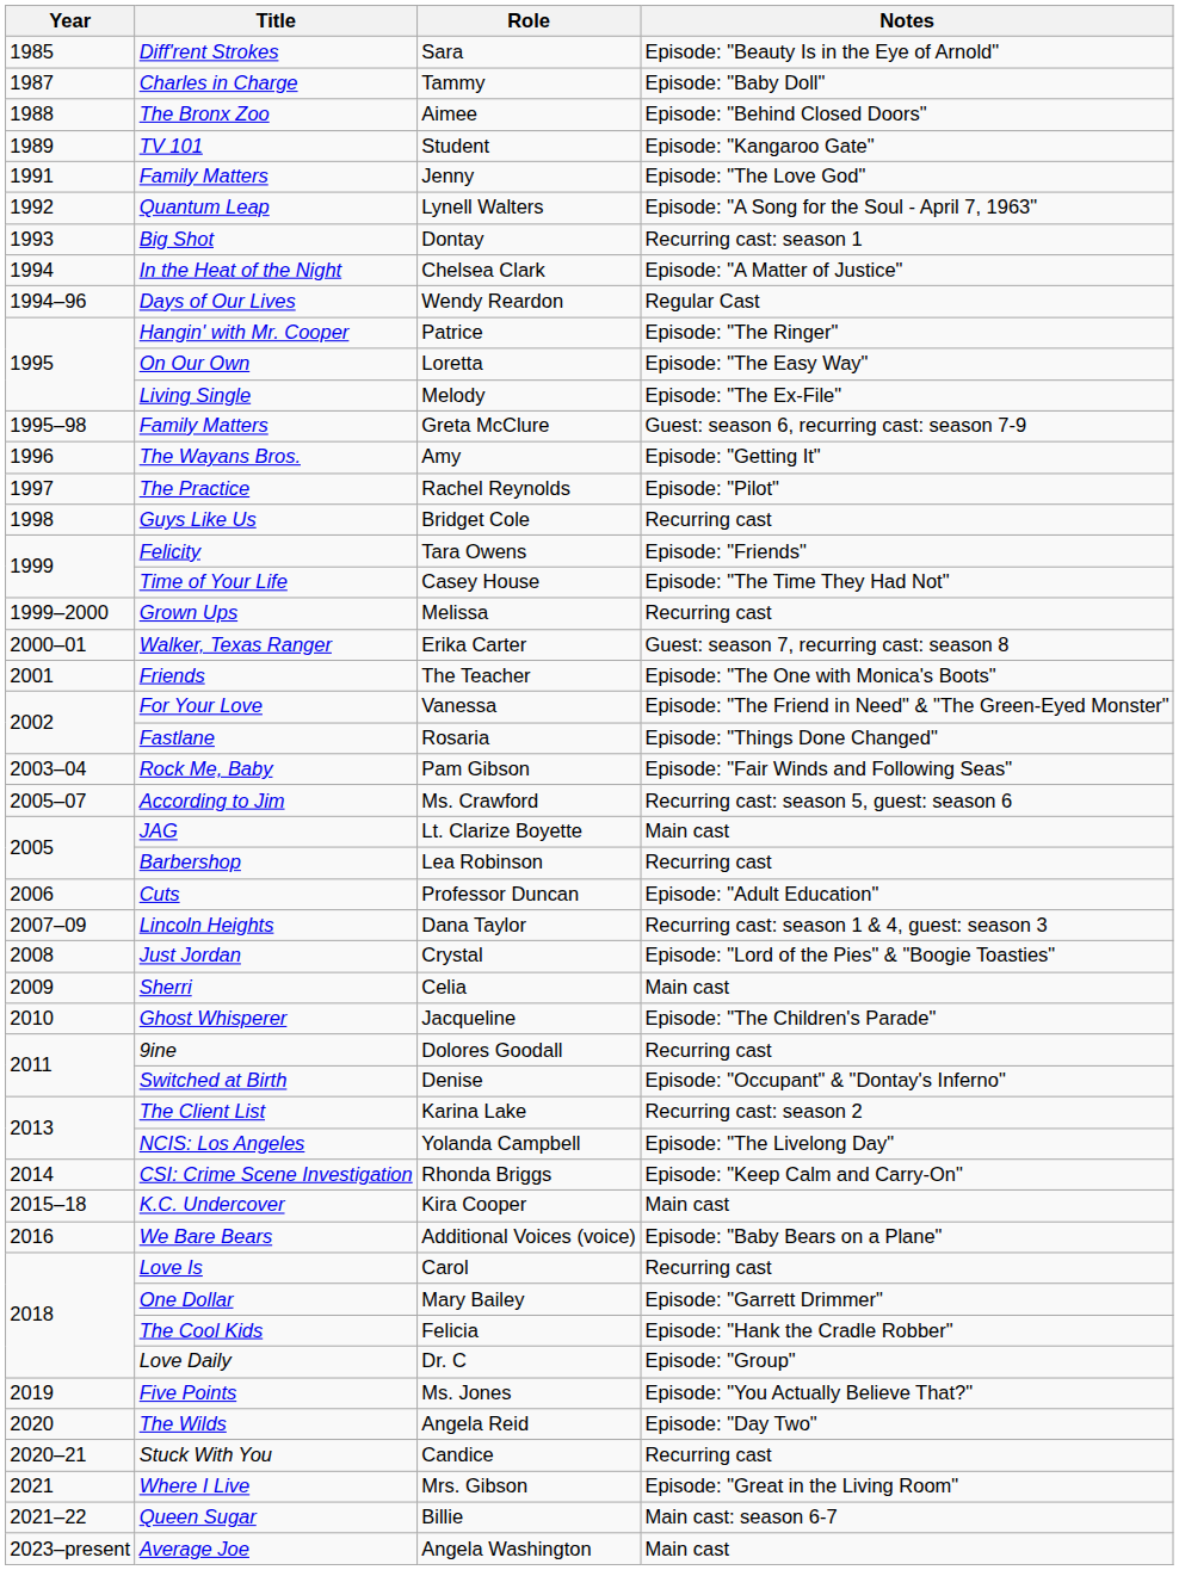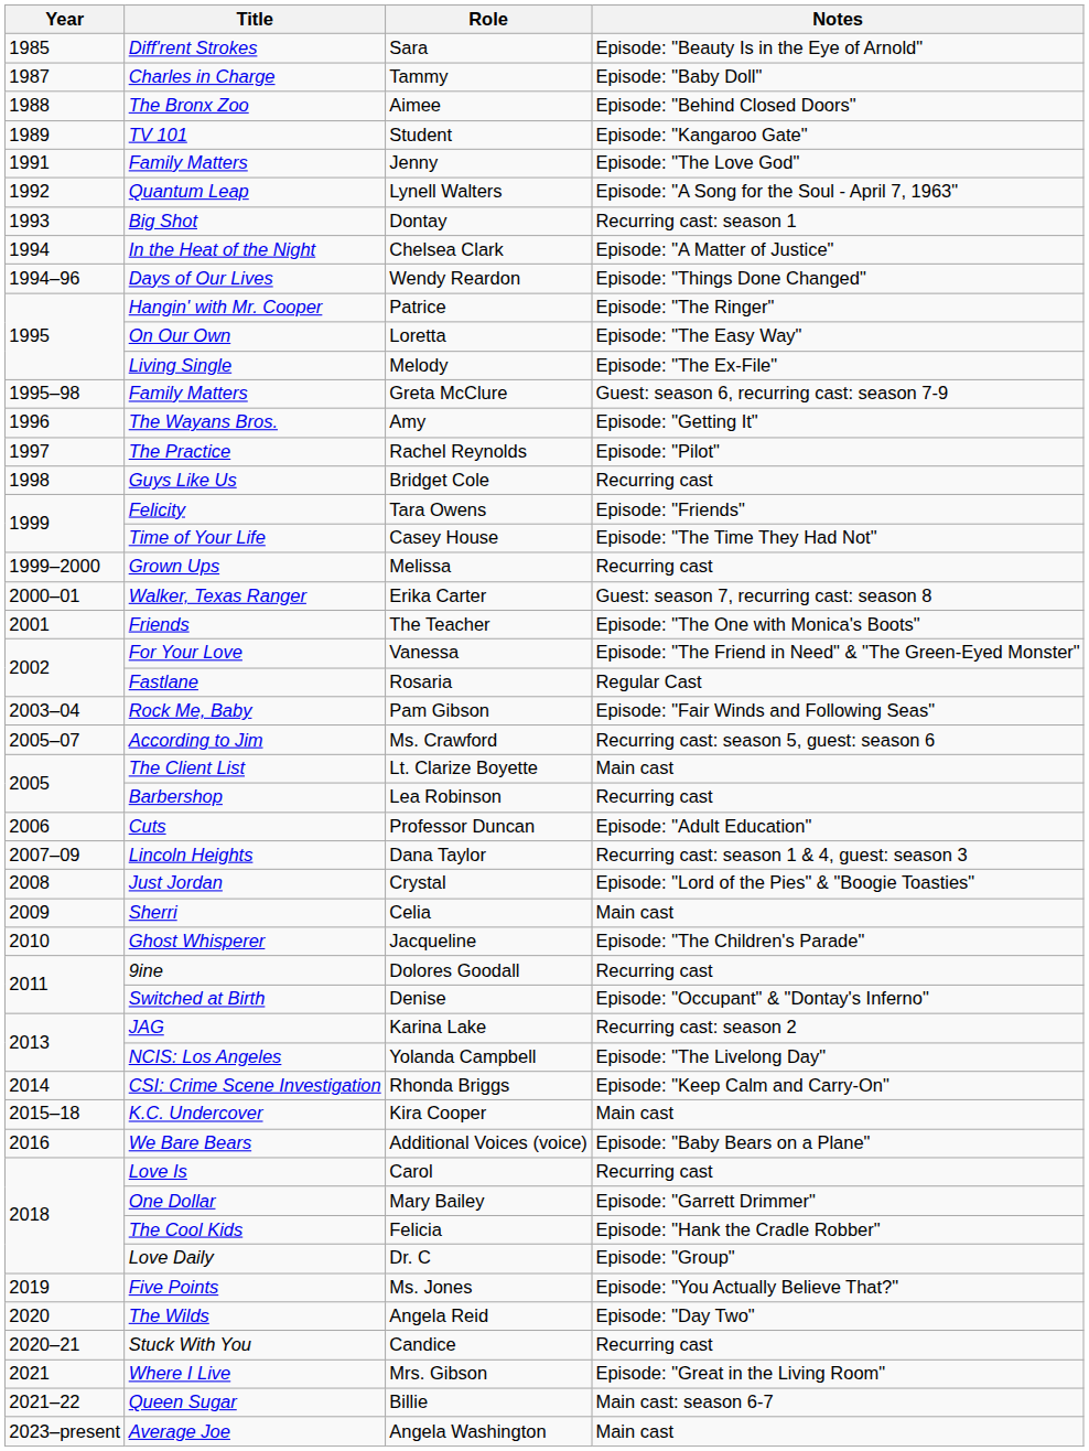 <table class="wikitable sortable">
 <tr>
 <th>Year</th>
 <th>Title</th>
 <th>Role</th>
 <th>Notes</th>
 </tr>
 <tr>
 <td>1985</td>
 <td><em><a href='#'>Diff'rent Strokes</a></em></td>
 <td>Sara</td>
 <td>Episode: "Beauty Is in the Eye of Arnold"</td>
 </tr>
 <tr>
 <td>1987</td>
 <td><em><a href='#'>Charles in Charge</a></em></td>
 <td>Tammy</td>
 <td>Episode: "Baby Doll"</td>
 </tr>
 <tr>
 <td>1988</td>
 <td><em><a href='#'>The Bronx Zoo</a></em></td>
 <td>Aimee</td>
 <td>Episode: "Behind Closed Doors"</td>
 </tr>
 <tr>
 <td>1989</td>
 <td><em><a href='#'>TV 101</a></em></td>
 <td>Student</td>
 <td>Episode: "Kangaroo Gate"</td>
 </tr>
 <tr>
 <td>1991</td>
 <td><em><a href='#'>Family Matters</a></em></td>
 <td>Jenny</td>
 <td>Episode: "The Love God"</td>
 </tr>
 <tr>
 <td>1992</td>
 <td><em><a href='#'>Quantum Leap</a></em></td>
 <td>Lynell Walters</td>
 <td>Episode: "A Song for the Soul - April 7, 1963"</td>
 </tr>
 <tr>
 <td>1993</td>
 <td><em><a href='#'>Big Shot</a></em></td>
 <td>Dontay</td>
 <td>Recurring cast: season 1</td>
 </tr>
 <tr>
 <td>1994</td>
 <td><em><a href='#'>In the Heat of the Night</a></em></td>
 <td>Chelsea Clark</td>
 <td>Episode: "A Matter of Justice"</td>
 </tr>
 <tr>
 <td>1994–96</td>
 <td><em><a href='#'>Days of Our Lives</a></em></td>
 <td>Wendy Reardon</td>
-<td>Regular Cast</td>
+<td>Episode: "Things Done Changed"</td>
 </tr>
 <tr>
 <td rowspan="3">1995</td>
 <td><em><a href='#'>Hangin' with Mr. Cooper</a></em></td>
 <td>Patrice</td>
 <td>Episode: "The Ringer"</td>
 </tr>
 <tr>
 <td><em><a href='#'>On Our Own</a></em></td>
 <td>Loretta</td>
 <td>Episode: "The Easy Way"</td>
 </tr>
 <tr>
 <td><em><a href='#'>Living Single</a></em></td>
 <td>Melody</td>
 <td>Episode: "The Ex-File"</td>
 </tr>
 <tr>
 <td>1995–98</td>
 <td><em><a href='#'>Family Matters</a></em></td>
 <td>Greta McClure</td>
 <td>Guest: season 6, recurring cast: season 7-9</td>
 </tr>
 <tr>
 <td>1996</td>
 <td><em><a href='#'>The Wayans Bros.</a></em></td>
 <td>Amy</td>
 <td>Episode: "Getting It"</td>
 </tr>
 <tr>
 <td>1997</td>
 <td><em><a href='#'>The Practice</a></em></td>
 <td>Rachel Reynolds</td>
 <td>Episode: "Pilot"</td>
 </tr>
 <tr>
 <td>1998</td>
 <td><em><a href='#'>Guys Like Us</a></em></td>
 <td>Bridget Cole</td>
 <td>Recurring cast</td>
 </tr>
 <tr>
 <td rowspan="2">1999</td>
 <td><em><a href='#'>Felicity</a></em></td>
 <td>Tara Owens</td>
 <td>Episode: "Friends"</td>
 </tr>
 <tr>
 <td><em><a href='#'>Time of Your Life</a></em></td>
 <td>Casey House</td>
 <td>Episode: "The Time They Had Not"</td>
 </tr>
 <tr>
 <td>1999–2000</td>
 <td><em><a href='#'>Grown Ups</a></em></td>
 <td>Melissa</td>
 <td>Recurring cast</td>
 </tr>
 <tr>
 <td>2000–01</td>
 <td><em><a href='#'>Walker, Texas Ranger</a></em></td>
 <td>Erika Carter</td>
 <td>Guest: season 7, recurring cast: season 8</td>
 </tr>
 <tr>
 <td>2001</td>
 <td><em><a href='#'>Friends</a></em></td>
 <td>The Teacher</td>
 <td>Episode: "The One with Monica's Boots"</td>
 </tr>
 <tr>
 <td rowspan="2">2002</td>
 <td><em><a href='#'>For Your Love</a></em></td>
 <td>Vanessa</td>
 <td>Episode: "The Friend in Need" & "The Green-Eyed Monster"</td>
 </tr>
 <tr>
 <td><em><a href='#'>Fastlane</a></em></td>
 <td>Rosaria</td>
-<td>Episode: "Things Done Changed"</td>
+<td>Regular Cast</td>
 </tr>
 <tr>
 <td>2003–04</td>
 <td><em><a href='#'>Rock Me, Baby</a></em></td>
 <td>Pam Gibson</td>
 <td>Episode: "Fair Winds and Following Seas"</td>
 </tr>
 <tr>
 <td>2005–07</td>
 <td><em><a href='#'>According to Jim</a></em></td>
 <td>Ms. Crawford</td>
 <td>Recurring cast: season 5, guest: season 6</td>
 </tr>
 <tr>
 <td rowspan="2">2005</td>
-<td><em><a href='#'>JAG</a></em></td>
+<td><em><a href='#'>The Client List</a></em></td>
 <td>Lt. Clarize Boyette</td>
 <td>Main cast</td>
 </tr>
 <tr>
 <td><em><a href='#'>Barbershop</a></em></td>
 <td>Lea Robinson</td>
 <td>Recurring cast</td>
 </tr>
 <tr>
 <td>2006</td>
 <td><em><a href='#'>Cuts</a></em></td>
 <td>Professor Duncan</td>
 <td>Episode: "Adult Education"</td>
 </tr>
 <tr>
 <td>2007–09</td>
 <td><em><a href='#'>Lincoln Heights</a></em></td>
 <td>Dana Taylor</td>
 <td>Recurring cast: season 1 & 4, guest: season 3</td>
 </tr>
 <tr>
 <td>2008</td>
 <td><em><a href='#'>Just Jordan</a></em></td>
 <td>Crystal</td>
 <td>Episode: "Lord of the Pies" & "Boogie Toasties"</td>
 </tr>
 <tr>
 <td>2009</td>
 <td><em><a href='#'>Sherri</a></em></td>
 <td>Celia</td>
 <td>Main cast</td>
 </tr>
 <tr>
 <td>2010</td>
 <td><em><a href='#'>Ghost Whisperer</a></em></td>
 <td>Jacqueline</td>
 <td>Episode: "The Children's Parade"</td>
 </tr>
 <tr>
 <td rowspan="2">2011</td>
 <td><em>9ine</em></td>
 <td>Dolores Goodall</td>
 <td>Recurring cast</td>
 </tr>
 <tr>
 <td><em><a href='#'>Switched at Birth</a></em></td>
 <td>Denise</td>
 <td>Episode: "Occupant" & "Dontay's Inferno"</td>
 </tr>
 <tr>
 <td rowspan="2">2013</td>
-<td><em><a href='#'>The Client List</a></em></td>
+<td><em><a href='#'>JAG</a></em></td>
 <td>Karina Lake</td>
 <td>Recurring cast: season 2</td>
 </tr>
 <tr>
 <td><em><a href='#'>NCIS: Los Angeles</a></em></td>
 <td>Yolanda Campbell</td>
 <td>Episode: "The Livelong Day"</td>
 </tr>
 <tr>
 <td>2014</td>
 <td><em><a href='#'>CSI: Crime Scene Investigation</a></em></td>
 <td>Rhonda Briggs</td>
 <td>Episode: "Keep Calm and Carry-On"</td>
 </tr>
 <tr>
 <td>2015–18</td>
 <td><em><a href='#'>K.C. Undercover</a></em></td>
 <td>Kira Cooper</td>
 <td>Main cast</td>
 </tr>
 <tr>
 <td>2016</td>
 <td><em><a href='#'>We Bare Bears</a></em></td>
 <td>Additional Voices (voice)</td>
 <td>Episode: "Baby Bears on a Plane"</td>
 </tr>
 <tr>
 <td rowspan="4">2018</td>
 <td><em><a href='#'>Love Is</a></em></td>
 <td>Carol</td>
 <td>Recurring cast</td>
 </tr>
 <tr>
 <td><em><a href='#'>One Dollar</a></em></td>
 <td>Mary Bailey</td>
 <td>Episode: "Garrett Drimmer"</td>
 </tr>
 <tr>
 <td><em><a href='#'>The Cool Kids</a></em></td>
 <td>Felicia</td>
 <td>Episode: "Hank the Cradle Robber"</td>
 </tr>
 <tr>
 <td><em>Love Daily</em></td>
 <td>Dr. C</td>
 <td>Episode: "Group"</td>
 </tr>
 <tr>
 <td>2019</td>
 <td><em><a href='#'>Five Points</a></em></td>
 <td>Ms. Jones</td>
 <td>Episode: "You Actually Believe That?"</td>
 </tr>
 <tr>
 <td>2020</td>
 <td><em><a href='#'>The Wilds</a></em></td>
 <td>Angela Reid</td>
 <td>Episode: "Day Two"</td>
 </tr>
 <tr>
 <td>2020–21</td>
 <td><em>Stuck With You</em></td>
 <td>Candice</td>
 <td>Recurring cast</td>
 </tr>
 <tr>
 <td>2021</td>
 <td><em><a href='#'>Where I Live</a></em></td>
 <td>Mrs. Gibson</td>
 <td>Episode: "Great in the Living Room"</td>
 </tr>
 <tr>
 <td>2021–22</td>
 <td><em><a href='#'>Queen Sugar</a></em></td>
 <td>Billie</td>
 <td>Main cast: season 6-7</td>
 </tr>
 <tr>
 <td>2023–present</td>
 <td><em><a href='#'>Average Joe</a></td>
 <td>Angela Washington</td>
 <td>Main cast</td>
 </tr>
 </table>
